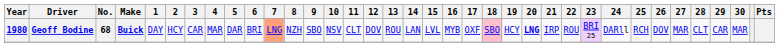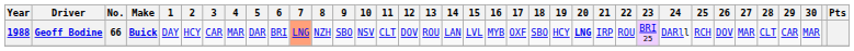 <table class="wikitable" style="text-align:center; font-size:75%">
 <tr>
 <th>Year</th>
 <th>Driver</th>
 <th>No.</th>
 <th>Make</th>
 <th>1</th>
 <th>2</th>
 <th>3</th>
 <th>4</th>
 <th>5</th>
 <th>6</th>
 <th>7</th>
 <th>8</th>
 <th>9</th>
 <th>10</th>
 <th>11</th>
 <th>12</th>
 <th>13</th>
 <th>14</th>
 <th>15</th>
 <th>16</th>
 <th>17</th>
 <th>18</th>
 <th>19</th>
 <th>20</th>
 <th>21</th>
 <th>22</th>
 <th>23</th>
 <th>24</th>
 <th>25</th>
 <th>26</th>
 <th>27</th>
 <th>28</th>
 <th>29</th>
 <th>30</th>
 <th></th>
 <th>Pts</th>
 </tr>
 <tr>
-<th><a href='#'>1980</a></th>
+<th><a href='#'>1988</a></th>
 <th><a href='#'>Geoff Bodine</a></th>
-<th>68</th>
+<th>66</th>
 <th><a href='#'>Buick</a></th>
 <td><a href='#'>DAY</a></td>
 <td><a href='#'>HCY</a></td>
 <td><a href='#'>CAR</a></td>
 <td><a href='#'>MAR</a></td>
 <td><a href='#'>DAR</a></td>
 <td><a href='#'>BRI</a></td>
 <td style="background: lightsalmon;"><a href='#'>LNG</a></td>
 <td><a href='#'>NZH</a></td>
 <td><a href='#'>SBO</a></td>
 <td><a href='#'>NSV</a></td>
 <td><a href='#'>CLT</a></td>
 <td><a href='#'>DOV</a></td>
 <td><a href='#'>ROU</a></td>
 <td><a href='#'>LAN</a></td>
 <td><a href='#'>LVL</a></td>
 <td><a href='#'>MYB</a></td>
 <td><a href='#'>OXF</a></td>
-<td style="background: pink;"><a href='#'>SBO</a></td>
+<td><a href='#'>SBO</a></td>
 <td><a href='#'>HCY</a></td>
 <td><strong><a href='#'>LNG</a></strong></td>
 <td><a href='#'>IRP</a></td>
 <td><a href='#'>ROU</a></td>
 <td style="background:#EFCFFF;"><a href='#'>BRI</a><br><small>25</small></td>
 <td><a href='#'>DARl</a>l</td>
 <td><a href='#'>RCH</a></td>
 <td><a href='#'>DOV</a></td>
 <td><a href='#'>MAR</a></td>
 <td><a href='#'>CLT</a></td>
 <td><a href='#'>CAR</a></td>
 <td><a href='#'>MAR</a></td>
 <th></th>
 <th></th>
 </tr>
 <tr>
 </tr>
 </table>
